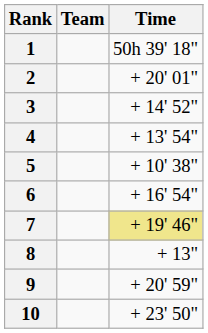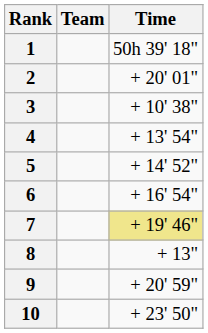 <table class="wikitable">
 <tr>
 <th scope="col">Rank</th>
 <th scope="col">Team</th>
 <th scope="col">Time</th>
 </tr>
 <tr>
 <th scope="row">1</th>
 <td> </td>
 <td align="right">50h 39' 18"</td>
 </tr>
 <tr>
 <th scope="row">2</th>
 <td> </td>
 <td align="right">+ 20' 01"</td>
 </tr>
 <tr>
 <th scope="row">3</th>
 <td> </td>
-<td align="right">+ 14' 52"</td>
+<td align="right">+ 10' 38"</td>
 </tr>
 <tr>
 <th scope="row">4</th>
 <td> </td>
 <td align="right">+ 13' 54"</td>
 </tr>
 <tr>
 <th scope="row">5</th>
 <td> </td>
-<td align="right">+ 10' 38"</td>
+<td align="right">+ 14' 52"</td>
 </tr>
 <tr>
 <th scope="row">6</th>
 <td> </td>
 <td align="right">+ 16' 54"</td>
 </tr>
 <tr>
 <th scope="row">7</th>
 <td> </td>
 <td align="right" style="background: khaki;">+ 19' 46"</td>
 </tr>
 <tr>
 <th scope="row">8</th>
 <td> </td>
 <td align="right">+ 13"</td>
 </tr>
 <tr>
 <th scope="row">9</th>
 <td> </td>
 <td align="right">+ 20' 59"</td>
 </tr>
 <tr>
 <th scope="row">10</th>
 <td> </td>
 <td align="right">+ 23' 50"</td>
 </tr>
 </table>
